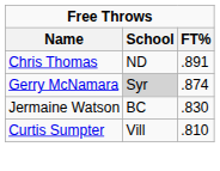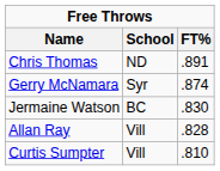 <table class="wikitable">
 <tr>
 <td colspan=3 style="text-align:center;"><strong>Free Throws</strong></td>
 </tr>
 <tr>
 <th>Name</th>
 <th>School</th>
 <th>FT%</th>
 </tr>
 <tr>
 <td><a href='#'>Chris Thomas</a></td>
 <td>ND</td>
 <td>.891</td>
 </tr>
 <tr>
 <td><a href='#'>Gerry McNamara</a></td>
-<td style="background: lightgrey;">Syr</td>
+<td>Syr</td>
 <td>.874</td>
 </tr>
 <tr>
 <td>Jermaine Watson</td>
 <td>BC</td>
 <td>.830</td>
 </tr>
 <tr>
+<td><a href='#'>Allan Ray</a></td>
+<td>Vill</td>
+<td>.828</td>
+</tr>
+<tr>
 <td><a href='#'>Curtis Sumpter</a></td>
 <td>Vill</td>
 <td>.810</td>
 </tr>
 </table>
